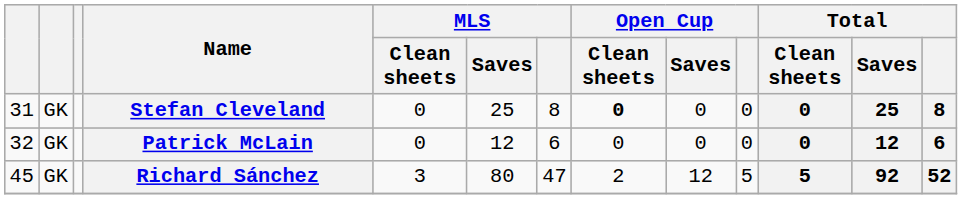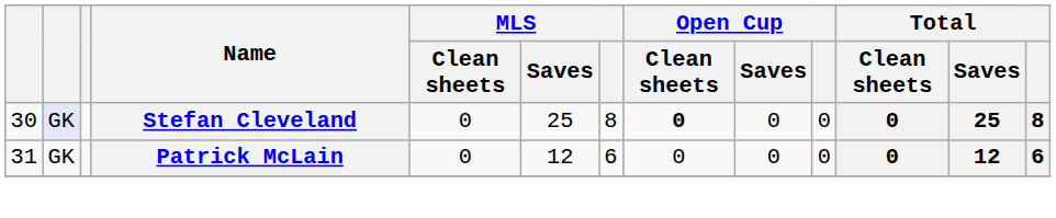 <table class="wikitable sortable" style="text-align:center">
 <tr>
 <th rowspan="2"></th>
 <th rowspan="2"></th>
 <th rowspan="2"></th>
 <th rowspan="2" style="width:180px;">Name</th>
 <th colspan="3" style="width:87px;"><a href='#'>MLS</a></th>
 <th colspan="3" style="width:87px;"><a href='#'>Open Cup</a></th>
 <th colspan="3" style="width:87px;">Total</th>
 </tr>
 <tr>
 <th>Clean sheets</th>
 <th>Saves</th>
 <th></th>
 <th>Clean sheets</th>
 <th>Saves</th>
 <th></th>
 <th>Clean sheets</th>
 <th>Saves</th>
 <th></th>
 </tr>
 <tr>
-<td>31</td>
-<td>GK</td>
+<td>30</td>
+<td style="background: lavender;">GK</td>
 <td></td>
 <th><a href='#'>Stefan Cleveland</a><br></th>
 <td>0</td>
 <td>25</td>
 <td>8<br></td>
 <td><strong>0</strong></td>
 <td>0</td>
 <td>0<br></td>
 <th>0</th>
 <th>25</th>
 <th>8</th>
 </tr>
 <tr>
-<td>32</td>
+<td>31</td>
 <td>GK</td>
 <td></td>
 <th><a href='#'>Patrick McLain</a><br></th>
 <td>0</td>
 <td>12</td>
 <td>6<br></td>
 <td>0</td>
 <td>0</td>
 <td>0<br></td>
 <th>0</th>
 <th>12</th>
 <th>6</th>
 </tr>
 <tr>
-<td>45</td>
-<td>GK</td>
-<td></td>
-<th><a href='#'>Richard Sánchez</a><br></th>
-<td>3</td>
-<td>80</td>
-<td>47<br></td>
-<td>2</td>
-<td>12</td>
-<td>5<br></td>
-<th>5</th>
-<th>92</th>
-<th>52</th>
-</tr>
-<tr>
 </tr>
 </table>
